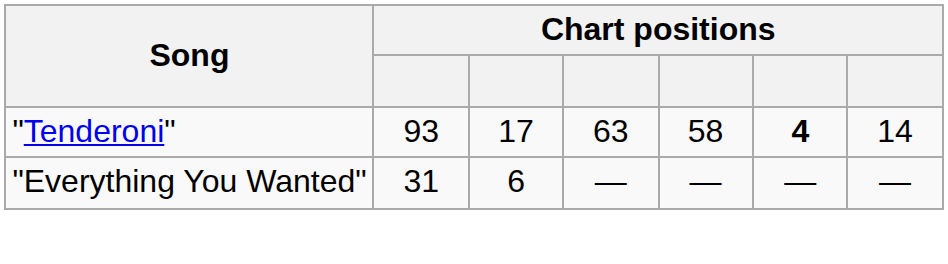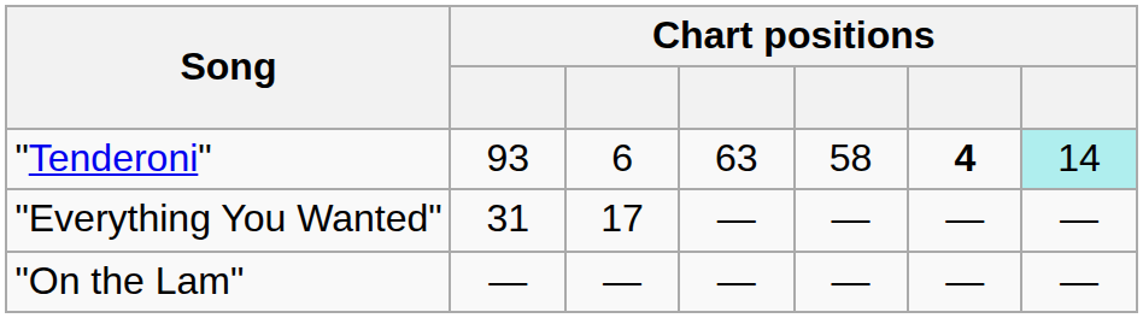 <table class="wikitable">
 <tr>
 <th rowspan="2">Song</th>
 <th colspan="6">Chart positions</th>
 </tr>
 <tr>
 <th width=40><br></th>
 <th width=40><br></th>
 <th width=40><br></th>
 <th width=40></th>
 <th width=40><br></th>
 <th width=40><br></th>
 </tr>
 <tr>
 <td align="left">"<a href='#'>Tenderoni</a>"</td>
 <td style="text-align:center;">93</td>
-<td style="text-align:center;">17</td>
+<td style="text-align:center;">6</td>
 <td style="text-align:center;">63</td>
 <td style="text-align:center;">58</td>
 <td style="text-align:center;"><strong>4</strong></td>
-<td style="text-align:center;">14</td>
+<td style="background: paleturquoise; text-align:center;">14</td>
 </tr>
 <tr>
 <td align="left">"Everything You Wanted"</td>
 <td style="text-align:center;">31</td>
-<td style="text-align:center;">6</td>
+<td style="text-align:center;">17</td>
+<td style="text-align:center;">—</td>
+<td style="text-align:center;">—</td>
+<td style="text-align:center;">—</td>
+<td style="text-align:center;">—</td>
+</tr>
+<tr>
+<td align="left">"On the Lam"</td>
+<td style="text-align:center;">—</td>
+<td style="text-align:center;">—</td>
 <td style="text-align:center;">—</td>
 <td style="text-align:center;">—</td>
 <td style="text-align:center;">—</td>
 <td style="text-align:center;">—</td>
 </tr>
 </table>
